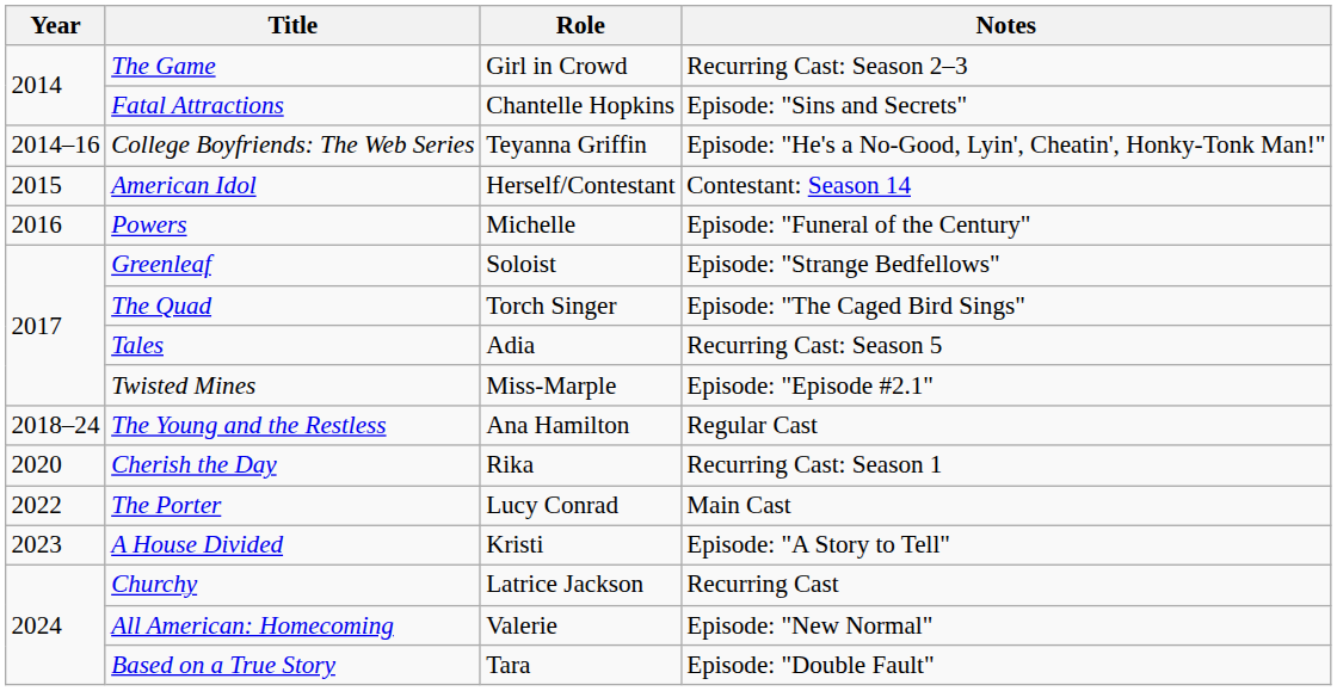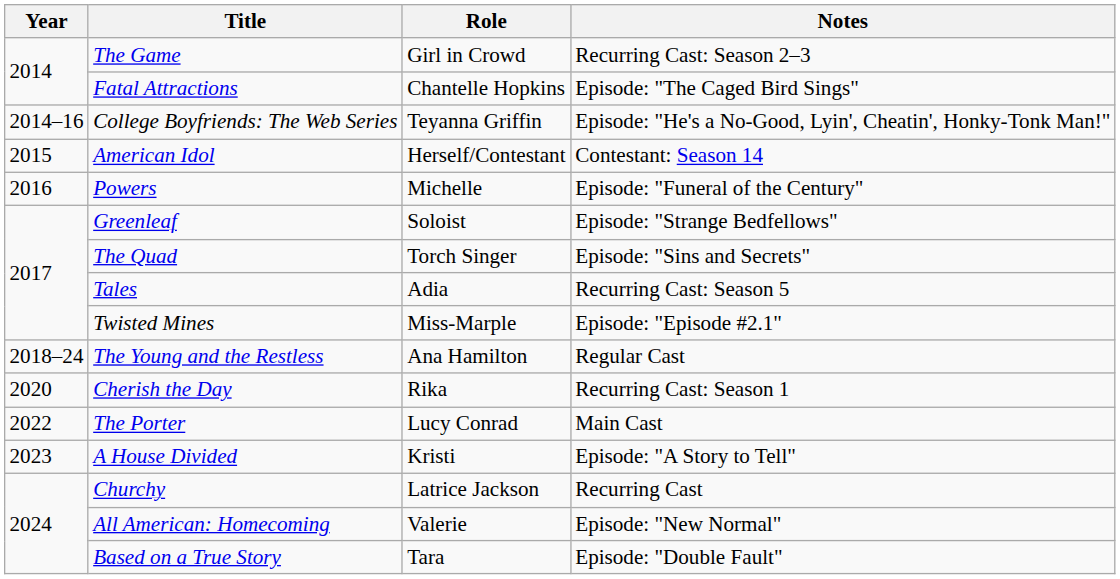 <table class="wikitable sortable">
 <tr>
 <th>Year</th>
 <th>Title</th>
 <th>Role</th>
 <th>Notes</th>
 </tr>
 <tr>
 <td rowspan="2">2014</td>
 <td><em><a href='#'>The Game</a></em></td>
 <td>Girl in Crowd</td>
 <td>Recurring Cast: Season 2–3</td>
 </tr>
 <tr>
 <td><em><a href='#'>Fatal Attractions</a></em></td>
 <td>Chantelle Hopkins</td>
-<td>Episode: "Sins and Secrets"</td>
+<td>Episode: "The Caged Bird Sings"</td>
 </tr>
 <tr>
 <td>2014–16</td>
 <td><em>College Boyfriends: The Web Series</em></td>
 <td>Teyanna Griffin</td>
 <td>Episode: "He's a No-Good, Lyin', Cheatin', Honky-Tonk Man!"</td>
 </tr>
 <tr>
 <td>2015</td>
 <td><em><a href='#'>American Idol</a></em></td>
 <td>Herself/Contestant</td>
 <td>Contestant: <a href='#'>Season 14</a></td>
 </tr>
 <tr>
 <td>2016</td>
 <td><em><a href='#'>Powers</a></em></td>
 <td>Michelle</td>
 <td>Episode: "Funeral of the Century"</td>
 </tr>
 <tr>
 <td rowspan="4">2017</td>
 <td><em><a href='#'>Greenleaf</a></em></td>
 <td>Soloist</td>
 <td>Episode: "Strange Bedfellows"</td>
 </tr>
 <tr>
 <td><em><a href='#'>The Quad</a></em></td>
 <td>Torch Singer</td>
-<td>Episode: "The Caged Bird Sings"</td>
+<td>Episode: "Sins and Secrets"</td>
 </tr>
 <tr>
 <td><em><a href='#'>Tales</a></em></td>
 <td>Adia</td>
 <td>Recurring Cast: Season 5</td>
 </tr>
 <tr>
 <td><em>Twisted Mines</em></td>
 <td>Miss-Marple</td>
 <td>Episode: "Episode #2.1"</td>
 </tr>
 <tr>
 <td>2018–24</td>
 <td><em><a href='#'>The Young and the Restless</a></em></td>
 <td>Ana Hamilton</td>
 <td>Regular Cast</td>
 </tr>
 <tr>
 <td>2020</td>
 <td><em><a href='#'>Cherish the Day</a></em></td>
 <td>Rika</td>
 <td>Recurring Cast: Season 1</td>
 </tr>
 <tr>
 <td>2022</td>
 <td><em><a href='#'>The Porter</a></em></td>
 <td>Lucy Conrad</td>
 <td>Main Cast</td>
 </tr>
 <tr>
 <td>2023</td>
 <td><em><a href='#'>A House Divided</a></em></td>
 <td>Kristi</td>
 <td>Episode: "A Story to Tell"</td>
 </tr>
 <tr>
 <td rowspan="3">2024</td>
 <td><em><a href='#'>Churchy</a></em></td>
 <td>Latrice Jackson</td>
 <td>Recurring Cast</td>
 </tr>
 <tr>
 <td><em><a href='#'>All American: Homecoming</a></em></td>
 <td>Valerie</td>
 <td>Episode: "New Normal"</td>
 </tr>
 <tr>
 <td><em><a href='#'>Based on a True Story</a></em></td>
 <td>Tara</td>
 <td>Episode: "Double Fault"</td>
 </tr>
 </table>
